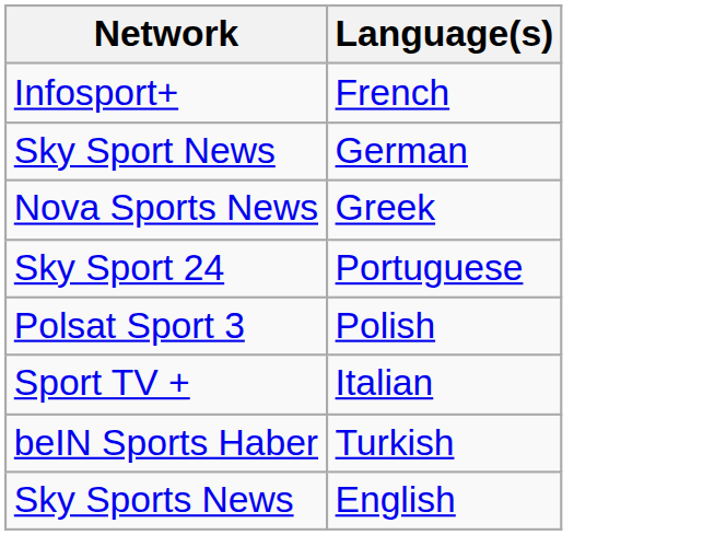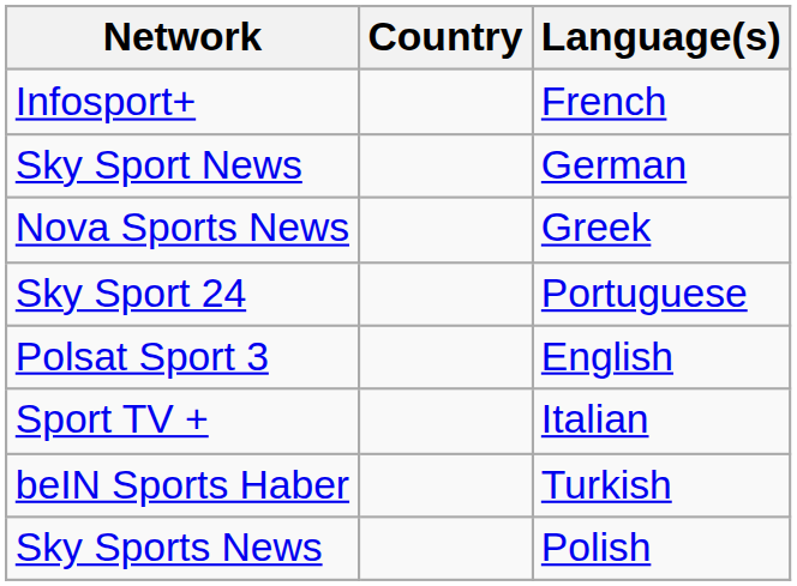 <table class="wikitable sortable">
 <tr>
 <th>Network</th>
+<th>Country</th>
 <th>Language(s)</th>
 </tr>
 <tr>
 <td><a href='#'>Infosport+</a></td>
+<td></td>
 <td><a href='#'>French</a></td>
 </tr>
 <tr>
 <td><a href='#'>Sky Sport News</a></td>
+<td></td>
 <td><a href='#'>German</a></td>
 </tr>
 <tr>
 <td><a href='#'>Nova Sports News</a></td>
+<td></td>
 <td><a href='#'>Greek</a></td>
 </tr>
 <tr>
 <td><a href='#'>Sky Sport 24</a></td>
+<td></td>
 <td><a href='#'>Portuguese</a></td>
 </tr>
 <tr>
 <td><a href='#'>Polsat Sport 3</a></td>
-<td><a href='#'>Polish</a></td>
+<td></td>
+<td><a href='#'>English</a></td>
 </tr>
 <tr>
 <td><a href='#'>Sport TV +</a></td>
+<td></td>
 <td><a href='#'>Italian</a></td>
 </tr>
 <tr>
 <td><a href='#'>beIN Sports Haber</a></td>
+<td></td>
 <td><a href='#'>Turkish</a></td>
 </tr>
 <tr>
 <td><a href='#'>Sky Sports News</a></td>
-<td><a href='#'>English</a></td>
+<td></td>
+<td><a href='#'>Polish</a></td>
 </tr>
 </table>
